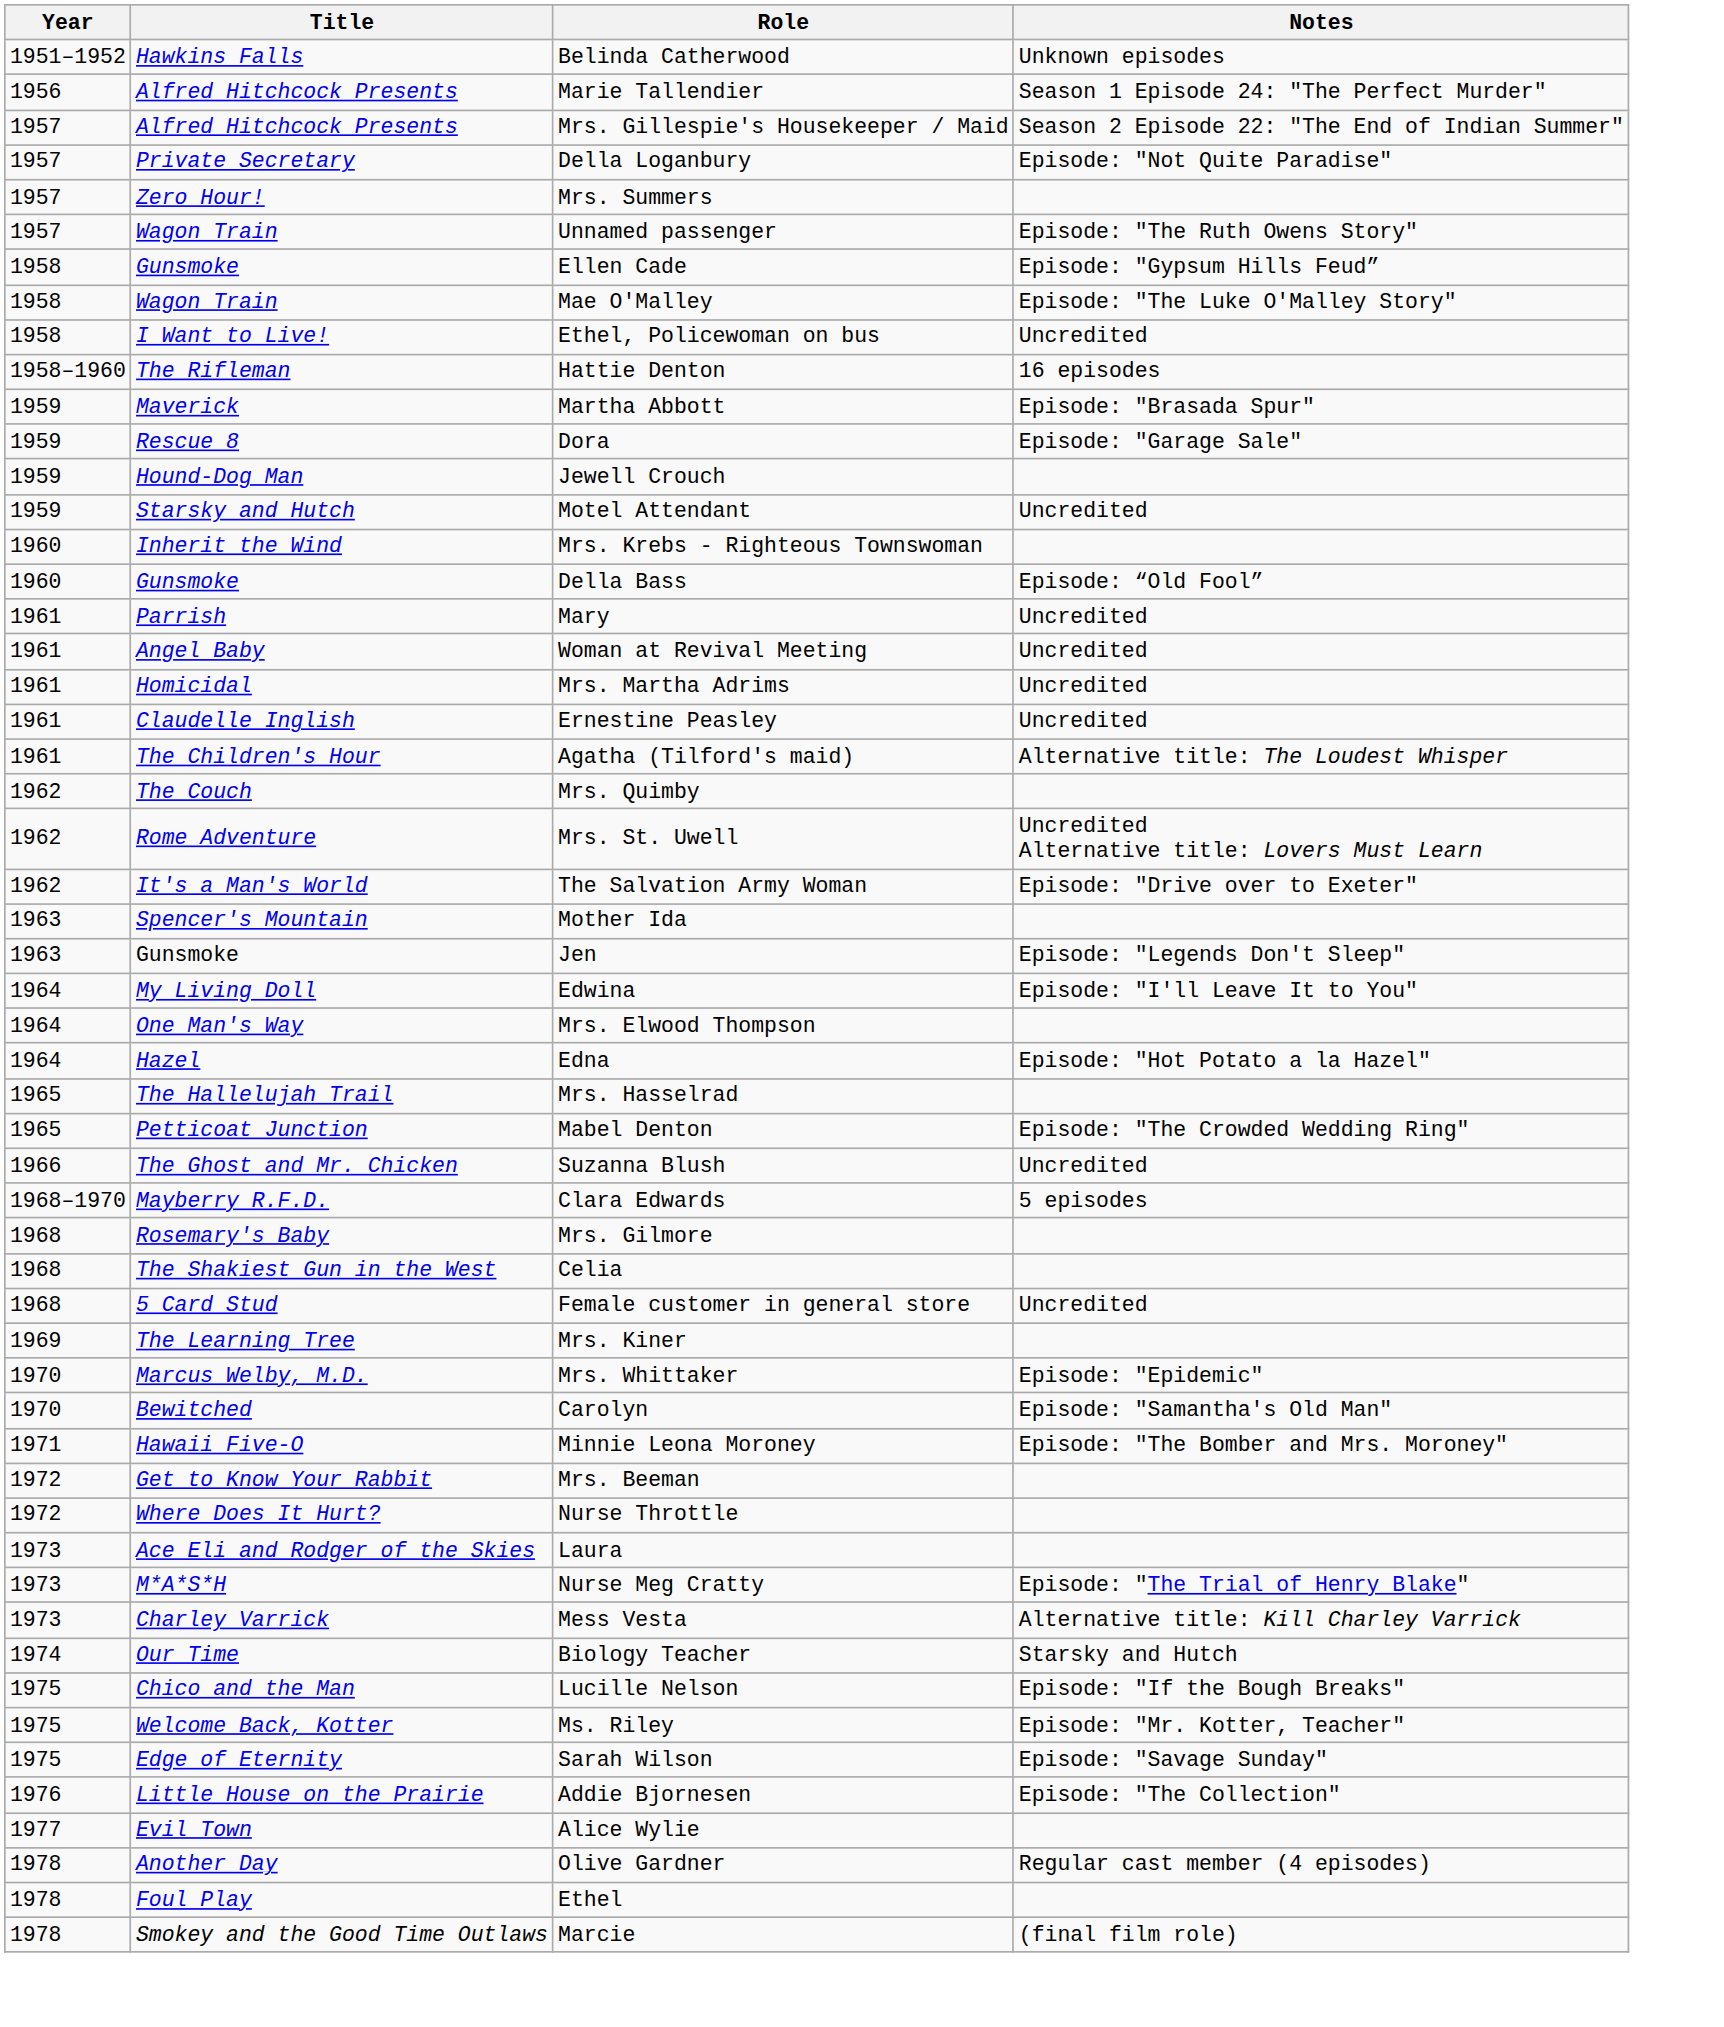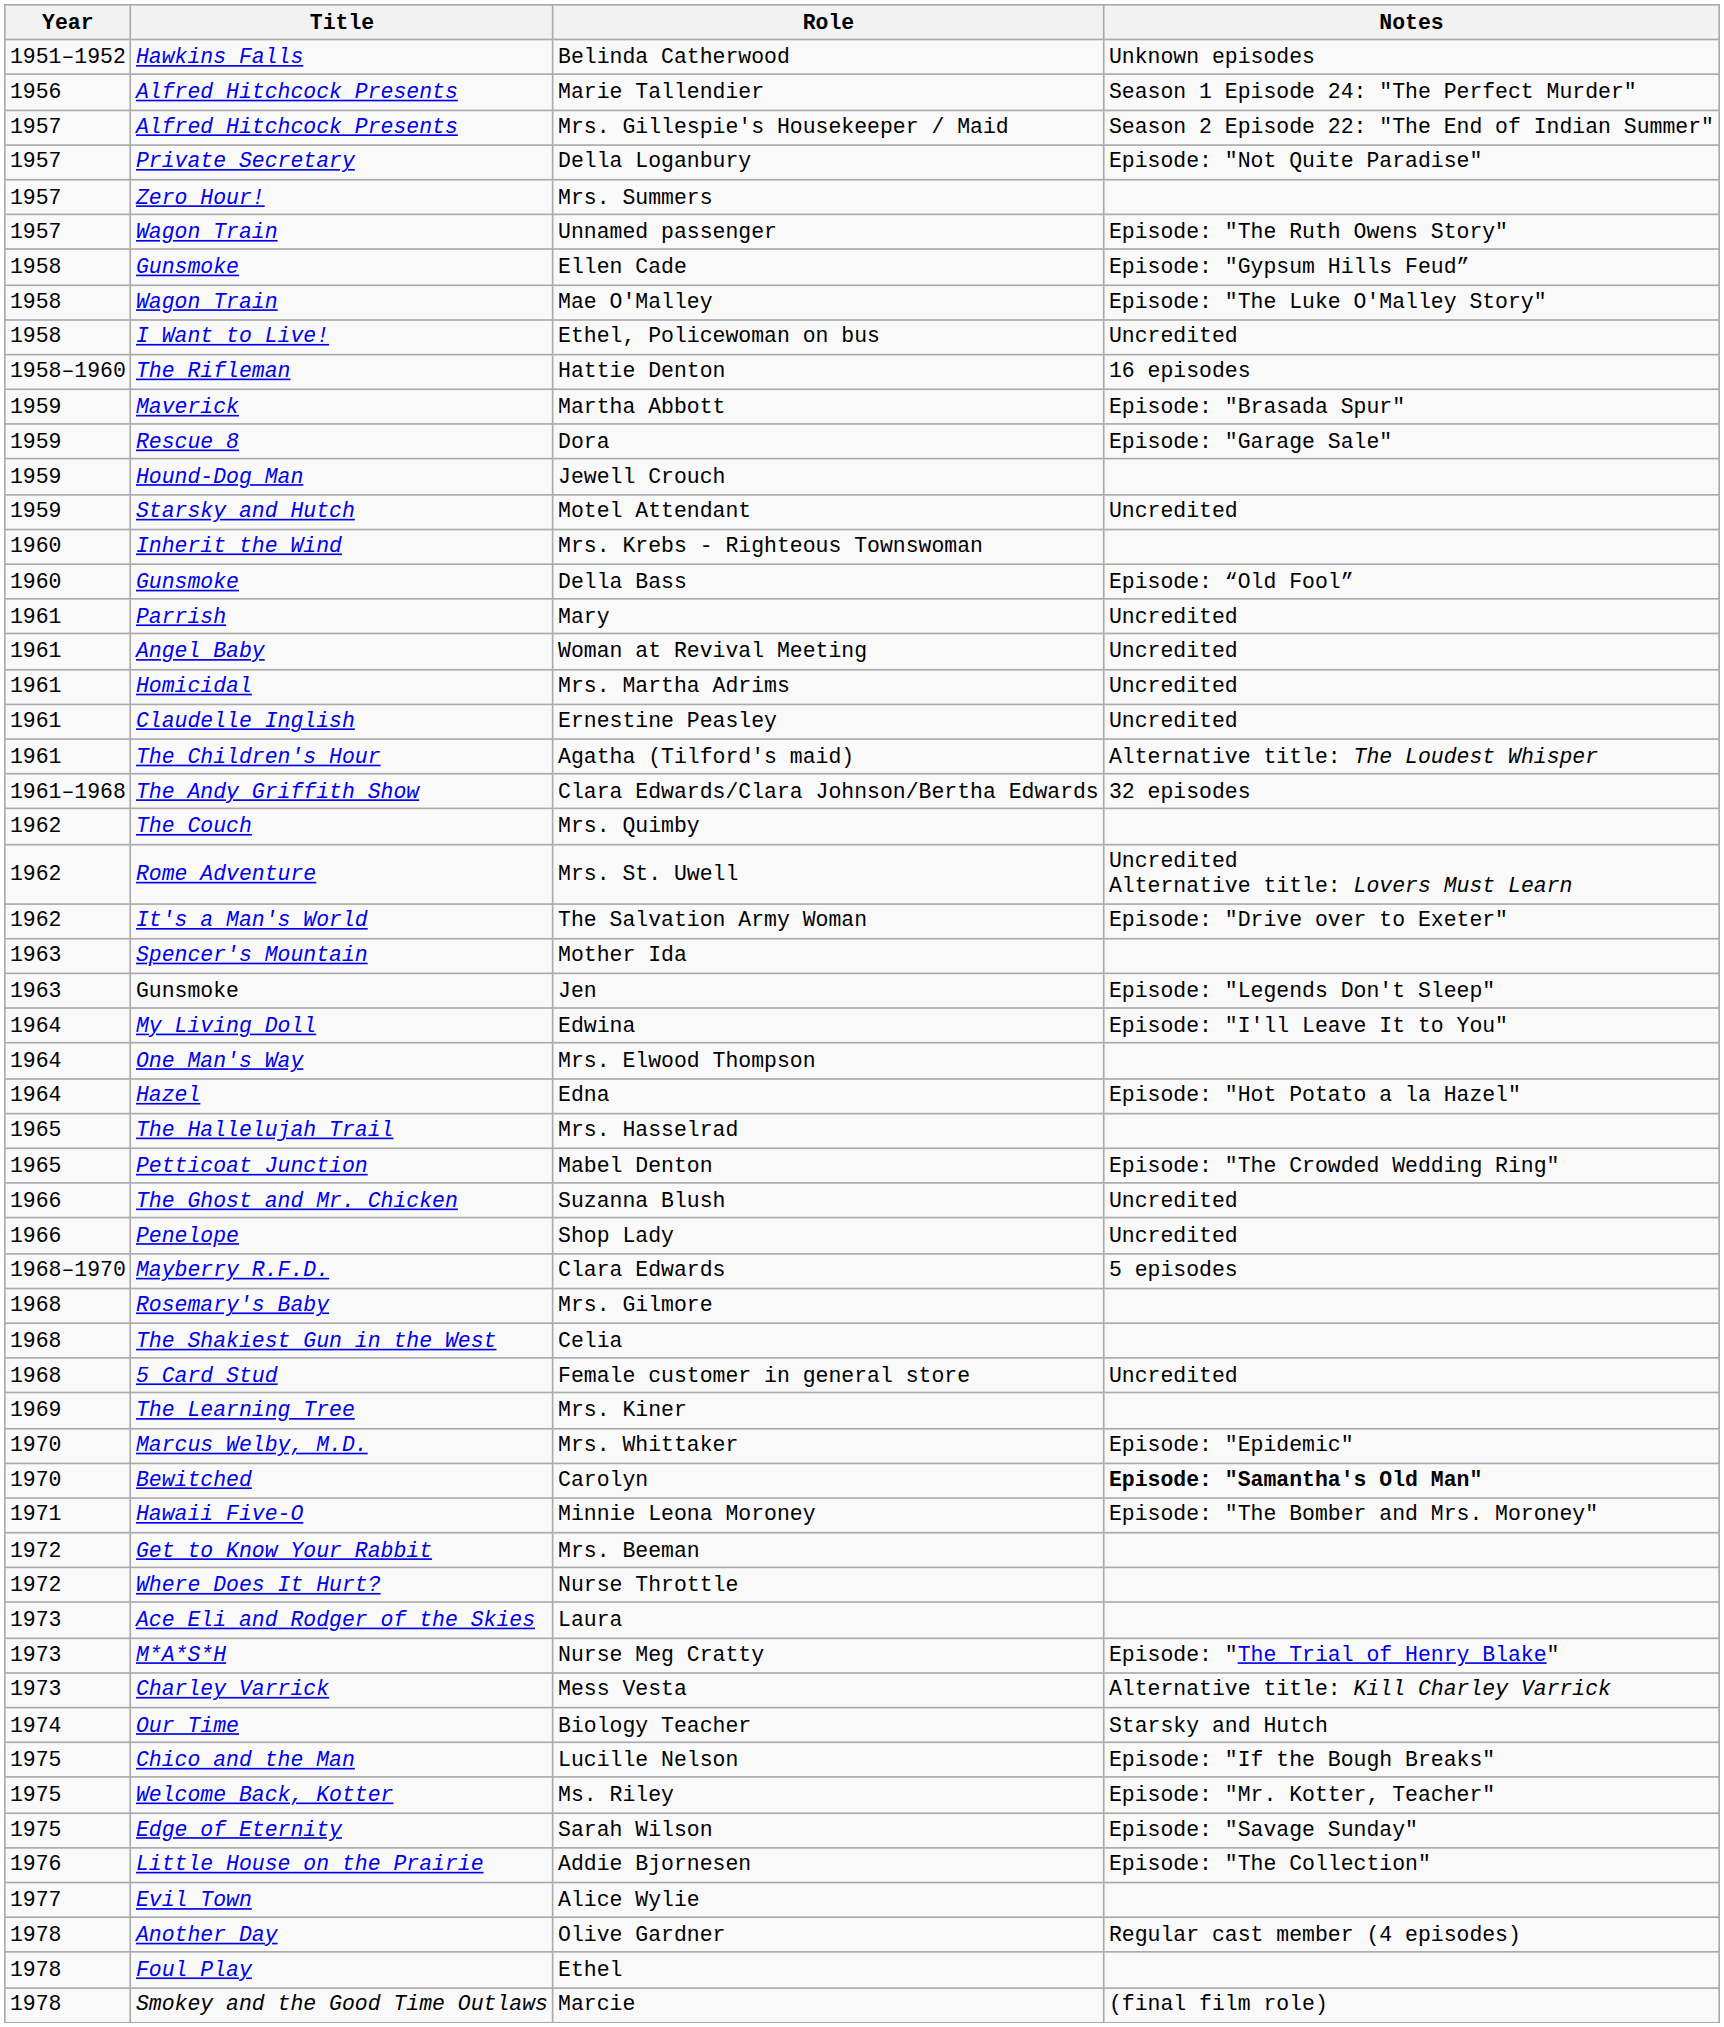 <table class="wikitable sortable">
 <tr>
 <th>Year</th>
 <th>Title</th>
 <th>Role</th>
 <th class="unsortable">Notes</th>
 </tr>
 <tr>
 <td>1951–1952</td>
 <td><em><a href='#'>Hawkins Falls</a></em></td>
 <td>Belinda Catherwood</td>
 <td>Unknown episodes</td>
 </tr>
 <tr>
 <td>1956</td>
 <td><em><a href='#'>Alfred Hitchcock Presents</a></em></td>
 <td>Marie Tallendier</td>
 <td>Season 1 Episode 24: "The Perfect Murder"</td>
 </tr>
 <tr>
 <td>1957</td>
 <td><em><a href='#'>Alfred Hitchcock Presents</a></em></td>
 <td>Mrs. Gillespie's Housekeeper / Maid</td>
 <td>Season 2 Episode 22: "The End of Indian Summer"</td>
 </tr>
 <tr>
 <td>1957</td>
 <td><em><a href='#'>Private Secretary</a></em></td>
 <td>Della Loganbury</td>
 <td>Episode: "Not Quite Paradise"</td>
 </tr>
 <tr>
 <td>1957</td>
 <td><em><a href='#'>Zero Hour!</a></em></td>
 <td>Mrs. Summers</td>
 <td></td>
 </tr>
 <tr>
 <td>1957</td>
 <td><em><a href='#'>Wagon Train</a></em></td>
 <td>Unnamed passenger</td>
 <td>Episode: "The Ruth Owens Story"</td>
 </tr>
 <tr>
 <td>1958</td>
 <td><em><a href='#'>Gunsmoke</a></em></td>
 <td>Ellen Cade</td>
 <td>Episode: "Gypsum Hills Feud”</td>
 </tr>
 <tr>
 <td>1958</td>
 <td><em><a href='#'>Wagon Train</a></em></td>
 <td>Mae O'Malley</td>
 <td>Episode: "The Luke O'Malley Story"</td>
 </tr>
 <tr>
 <td>1958</td>
 <td><em><a href='#'>I Want to Live!</a></em></td>
 <td>Ethel, Policewoman on bus</td>
 <td>Uncredited</td>
 </tr>
 <tr>
 <td>1958–1960</td>
 <td><em><a href='#'>The Rifleman</a></em></td>
 <td>Hattie Denton</td>
 <td>16 episodes</td>
 </tr>
 <tr>
 <td>1959</td>
 <td><em><a href='#'>Maverick</a></em></td>
 <td>Martha Abbott</td>
 <td>Episode: "Brasada Spur"</td>
 </tr>
 <tr>
 <td>1959</td>
 <td><em><a href='#'>Rescue 8</a></em></td>
 <td>Dora</td>
 <td>Episode: "Garage Sale"</td>
 </tr>
 <tr>
 <td>1959</td>
 <td><em><a href='#'>Hound-Dog Man</a></em></td>
 <td>Jewell Crouch</td>
 <td></td>
 </tr>
 <tr>
 <td>1959</td>
 <td><em><a href='#'>Starsky and Hutch</a></em></td>
 <td>Motel Attendant</td>
 <td>Uncredited</td>
 </tr>
 <tr>
 <td>1960</td>
 <td><em><a href='#'>Inherit the Wind</a></em></td>
 <td>Mrs. Krebs - Righteous Townswoman</td>
 </tr>
 <tr>
 <td>1960</td>
 <td><em><a href='#'>Gunsmoke</a></em></td>
 <td>Della Bass</td>
 <td>Episode: “Old Fool”</td>
 </tr>
 <tr>
 <td>1961</td>
 <td><em><a href='#'>Parrish</a></em></td>
 <td>Mary</td>
 <td>Uncredited</td>
 </tr>
 <tr>
 <td>1961</td>
 <td><em><a href='#'>Angel Baby</a></em></td>
 <td>Woman at Revival Meeting</td>
 <td>Uncredited</td>
 </tr>
 <tr>
 <td>1961</td>
 <td><em><a href='#'>Homicidal</a></em></td>
 <td>Mrs. Martha Adrims</td>
 <td>Uncredited</td>
 </tr>
 <tr>
 <td>1961</td>
 <td><em><a href='#'>Claudelle Inglish</a></em></td>
 <td>Ernestine Peasley</td>
 <td>Uncredited</td>
 </tr>
 <tr>
 <td>1961</td>
 <td><em><a href='#'>The Children's Hour</a></em></td>
 <td>Agatha (Tilford's maid)</td>
 <td>Alternative title: <em>The Loudest Whisper</em></td>
 </tr>
 <tr>
+<td>1961–1968</td>
+<td><em><a href='#'>The Andy Griffith Show</a></em></td>
+<td>Clara Edwards/Clara Johnson/Bertha Edwards</td>
+<td>32 episodes</td>
+</tr>
+<tr>
 <td>1962</td>
 <td><em><a href='#'>The Couch</a></em></td>
 <td>Mrs. Quimby</td>
 <td></td>
 </tr>
 <tr>
 <td>1962</td>
 <td><em><a href='#'>Rome Adventure</a></em></td>
 <td>Mrs. St. Uwell</td>
 <td>Uncredited<br>Alternative title: <em>Lovers Must Learn</em></td>
 </tr>
 <tr>
 <td>1962</td>
 <td><em><a href='#'>It's a Man's World</a></em></td>
 <td>The Salvation Army Woman</td>
 <td>Episode: "Drive over to Exeter"</td>
 </tr>
 <tr>
 <td>1963</td>
 <td><em><a href='#'>Spencer's Mountain</a></em></td>
 <td>Mother Ida</td>
 <td></td>
 </tr>
 <tr>
 <td>1963</td>
 <td>Gunsmoke</td>
 <td>Jen</td>
 <td>Episode: "Legends Don't Sleep"</td>
 </tr>
 <tr>
 <td>1964</td>
 <td><em><a href='#'>My Living Doll</a></em></td>
 <td>Edwina</td>
 <td>Episode: "I'll Leave It to You"</td>
 </tr>
 <tr>
 <td>1964</td>
 <td><em><a href='#'>One Man's Way</a></em></td>
 <td>Mrs. Elwood Thompson</td>
 <td></td>
 </tr>
 <tr>
 <td>1964</td>
 <td><em><a href='#'>Hazel</a></em></td>
 <td>Edna</td>
 <td>Episode: "Hot Potato a la Hazel"</td>
 </tr>
 <tr>
 <td>1965</td>
 <td><em><a href='#'>The Hallelujah Trail</a></em></td>
 <td>Mrs. Hasselrad</td>
 <td></td>
 </tr>
 <tr>
 <td>1965</td>
 <td><em><a href='#'>Petticoat Junction</a></em></td>
 <td>Mabel Denton</td>
 <td>Episode: "The Crowded Wedding Ring"</td>
 </tr>
 <tr>
 <td>1966</td>
 <td><em><a href='#'>The Ghost and Mr. Chicken</a></em></td>
 <td>Suzanna Blush</td>
 <td>Uncredited</td>
 </tr>
 <tr>
+<td>1966</td>
+<td><em><a href='#'>Penelope</a></em></td>
+<td>Shop Lady</td>
+<td>Uncredited</td>
+</tr>
+<tr>
 <td>1968–1970</td>
 <td><em><a href='#'>Mayberry R.F.D.</a></em></td>
 <td>Clara Edwards</td>
 <td>5 episodes</td>
 </tr>
 <tr>
 <td>1968</td>
 <td><em><a href='#'>Rosemary's Baby</a></em></td>
 <td>Mrs. Gilmore</td>
 <td></td>
 </tr>
 <tr>
 <td>1968</td>
 <td><em><a href='#'>The Shakiest Gun in the West</a></em></td>
 <td>Celia</td>
 <td></td>
 </tr>
 <tr>
 <td>1968</td>
 <td><em><a href='#'>5 Card Stud</a></em></td>
 <td>Female customer in general store</td>
 <td>Uncredited</td>
 </tr>
 <tr>
 <td>1969</td>
 <td><em><a href='#'>The Learning Tree</a></em></td>
 <td>Mrs. Kiner</td>
 <td></td>
 </tr>
 <tr>
 <td>1970</td>
 <td><em><a href='#'>Marcus Welby, M.D.</a></em></td>
 <td>Mrs. Whittaker</td>
 <td>Episode: "Epidemic"</td>
 </tr>
 <tr>
 <td>1970</td>
 <td><em><a href='#'>Bewitched</a></em></td>
 <td>Carolyn</td>
-<td>Episode: "Samantha's Old Man"</td>
+<td><strong>Episode: "Samantha's Old Man"</strong></td>
 </tr>
 <tr>
 <td>1971</td>
 <td><em><a href='#'>Hawaii Five-O</a></em></td>
 <td>Minnie Leona Moroney</td>
 <td>Episode: "The Bomber and Mrs. Moroney"</td>
 </tr>
 <tr>
 <td>1972</td>
 <td><em><a href='#'>Get to Know Your Rabbit</a></em></td>
 <td>Mrs. Beeman</td>
 <td></td>
 </tr>
 <tr>
 <td>1972</td>
 <td><em><a href='#'>Where Does It Hurt?</a></em></td>
 <td>Nurse Throttle</td>
 <td></td>
 </tr>
 <tr>
 <td>1973</td>
 <td><em><a href='#'>Ace Eli and Rodger of the Skies</a></em></td>
 <td>Laura</td>
 <td></td>
 </tr>
 <tr>
 <td>1973</td>
 <td><em><a href='#'>M*A*S*H</a></em></td>
 <td>Nurse Meg Cratty</td>
 <td>Episode: "<a href='#'>The Trial of Henry Blake</a>"</td>
 </tr>
 <tr>
 <td>1973</td>
 <td><em><a href='#'>Charley Varrick</a></em></td>
 <td>Mess Vesta</td>
 <td>Alternative title: <em>Kill Charley Varrick</em></td>
 </tr>
 <tr>
 <td>1974</td>
 <td><em><a href='#'>Our Time</a></em></td>
 <td>Biology Teacher</td>
 <td>Starsky and Hutch</td>
 </tr>
 <tr>
 <td>1975</td>
 <td><em><a href='#'>Chico and the Man</a></em></td>
 <td>Lucille Nelson</td>
 <td>Episode: "If the Bough Breaks"</td>
 </tr>
 <tr>
 <td>1975</td>
 <td><em><a href='#'>Welcome Back, Kotter</a></em></td>
 <td>Ms. Riley</td>
 <td>Episode: "Mr. Kotter, Teacher"</td>
 </tr>
 <tr>
 <td>1975</td>
 <td><em><a href='#'>Edge of Eternity</a></em></td>
 <td>Sarah Wilson</td>
 <td>Episode: "Savage Sunday"</td>
 </tr>
 <tr>
 <td>1976</td>
 <td><em><a href='#'>Little House on the Prairie</a></em></td>
 <td>Addie Bjornesen</td>
 <td>Episode: "The Collection"</td>
 </tr>
 <tr>
 <td>1977</td>
 <td><em><a href='#'>Evil Town</a></em></td>
 <td>Alice Wylie</td>
 <td></td>
 </tr>
 <tr>
 <td>1978</td>
 <td><em><a href='#'>Another Day</a></em></td>
 <td>Olive Gardner</td>
 <td>Regular cast member (4 episodes)</td>
 </tr>
 <tr>
 <td>1978</td>
 <td><em><a href='#'>Foul Play</a></em></td>
 <td>Ethel</td>
 <td></td>
 </tr>
 <tr>
 <td>1978</td>
 <td><em>Smokey and the Good Time Outlaws</em></td>
 <td>Marcie</td>
 <td>(final film role)</td>
 </tr>
 </table>
